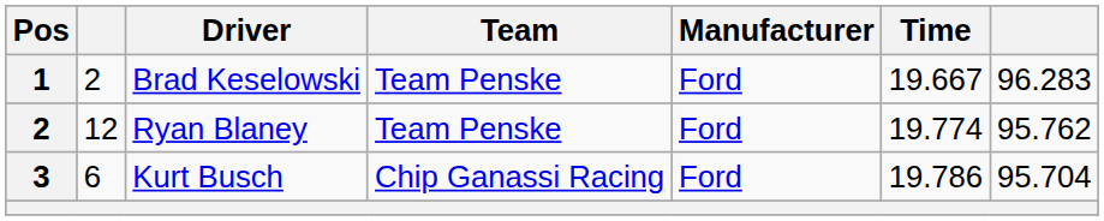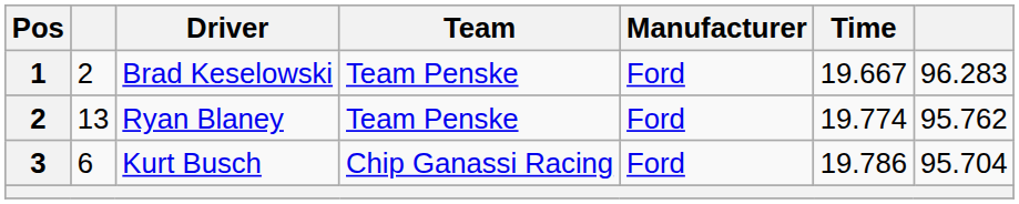 <table class="wikitable" style="font-size:95%">
 <tr>
 <th>Pos</th>
 <th></th>
 <th>Driver</th>
 <th>Team</th>
 <th>Manufacturer</th>
 <th>Time</th>
 <th></th>
 </tr>
 <tr>
 <th>1</th>
 <td>2</td>
 <td><a href='#'>Brad Keselowski</a></td>
 <td><a href='#'>Team Penske</a></td>
 <td><a href='#'>Ford</a></td>
 <td>19.667</td>
 <td>96.283</td>
 </tr>
 <tr>
 <th>2</th>
-<td>12</td>
+<td>13</td>
 <td><a href='#'>Ryan Blaney</a></td>
 <td><a href='#'>Team Penske</a></td>
 <td><a href='#'>Ford</a></td>
 <td>19.774</td>
 <td>95.762</td>
 </tr>
 <tr>
 <th>3</th>
 <td>6</td>
 <td><a href='#'>Kurt Busch</a></td>
 <td><a href='#'>Chip Ganassi Racing</a></td>
 <td><a href='#'>Ford</a></td>
 <td>19.786</td>
 <td>95.704</td>
 </tr>
 <tr>
 <th colspan="7"></th>
 </tr>
 </table>
